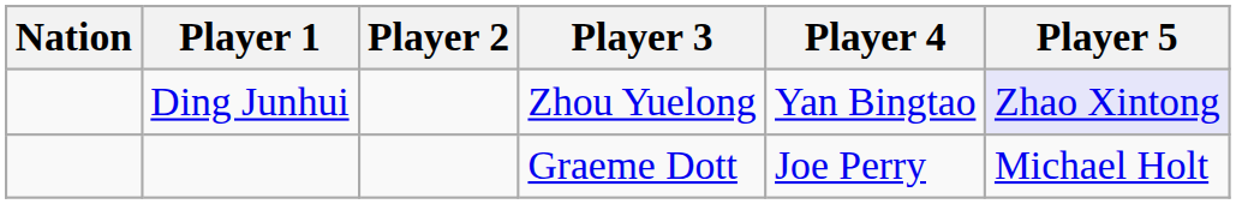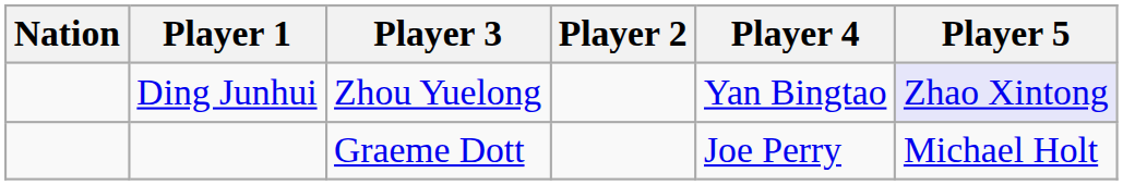 <table class="wikitable">
 <tr>
 <th>Nation</th>
 <th>Player 1</th>
+<th>Player 3</th>
 <th>Player 2</th>
-<th>Player 3</th>
 <th>Player 4</th>
 <th>Player 5</th>
 </tr>
 <tr>
 <td></td>
 <td><a href='#'>Ding Junhui</a></td>
+<td><a href='#'>Zhou Yuelong</a></td>
 <td></td>
-<td><a href='#'>Zhou Yuelong</a></td>
 <td><a href='#'>Yan Bingtao</a></td>
 <td style="background: lavender;"><a href='#'>Zhao Xintong</a></td>
 </tr>
 <tr>
 <td></td>
 <td></td>
+<td><a href='#'>Graeme Dott</a></td>
 <td></td>
-<td><a href='#'>Graeme Dott</a></td>
 <td><a href='#'>Joe Perry</a></td>
 <td><a href='#'>Michael Holt</a></td>
 </tr>
 </table>
